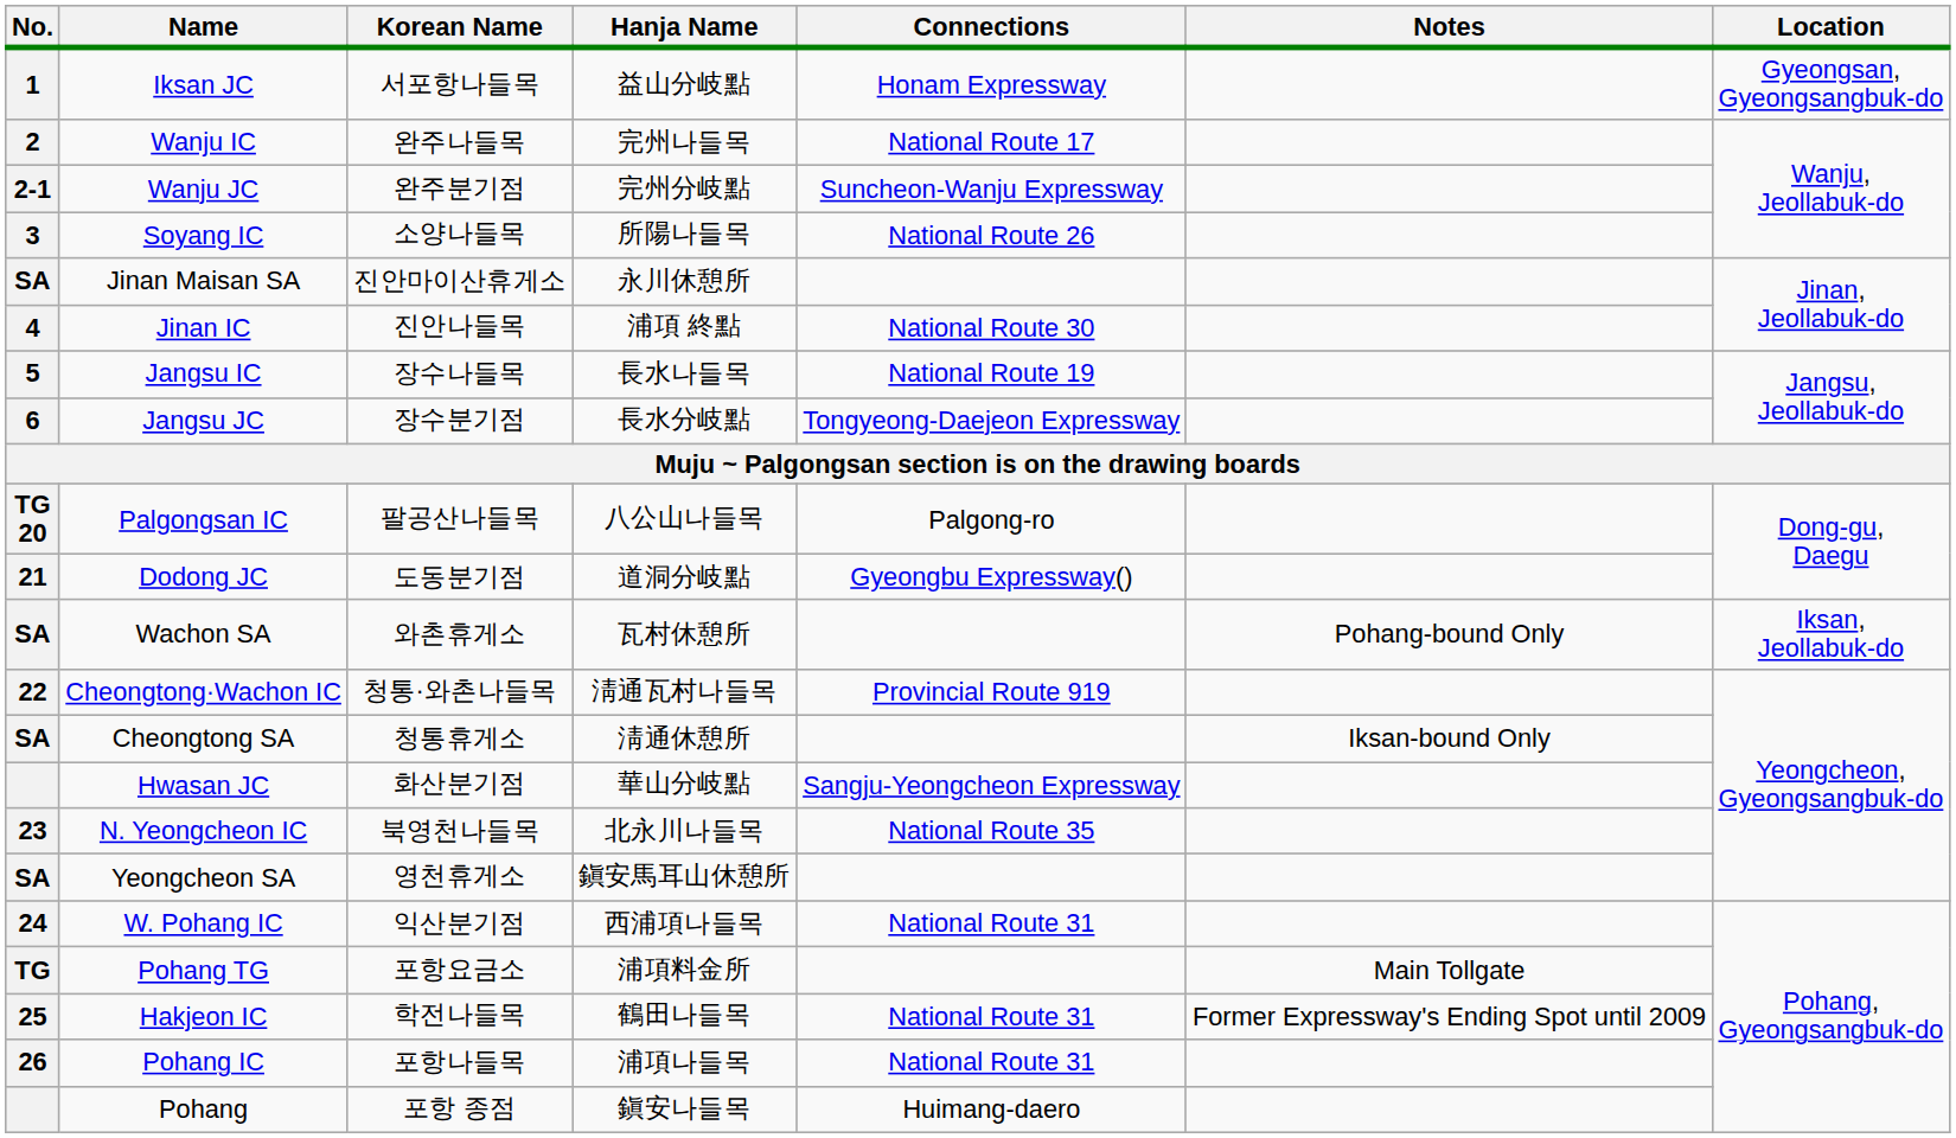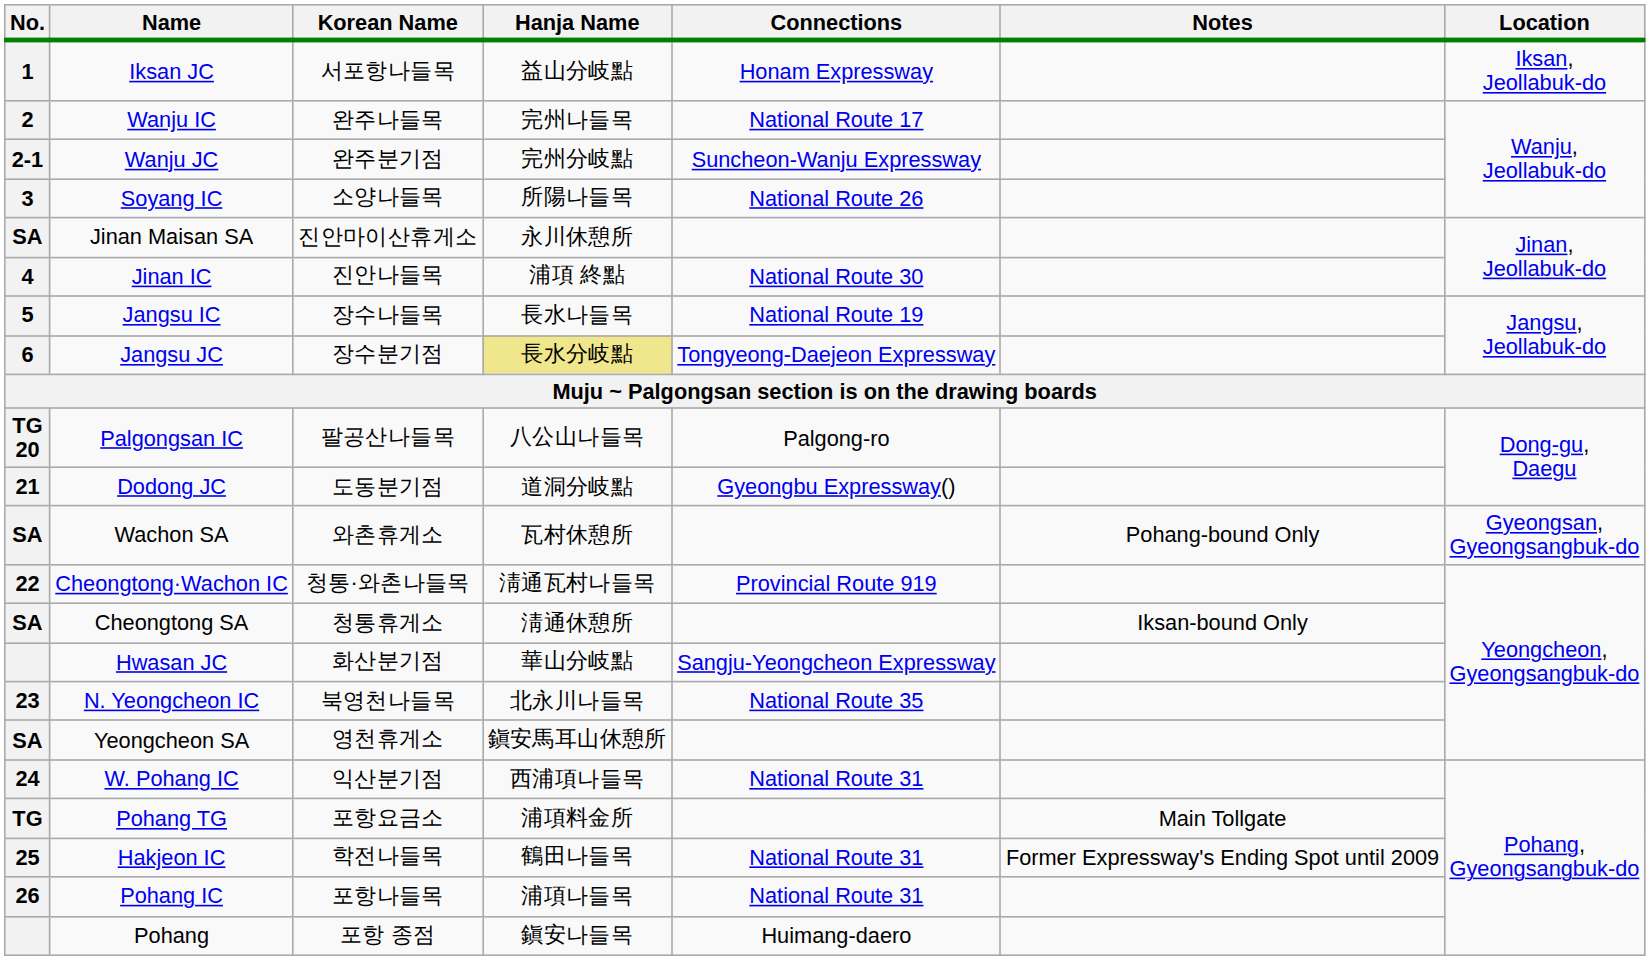 <table class="wikitable" style="font-size: 85%; text-align: center;">
 <tr style="border-bottom:solid 0.25em green;">
 <th>No.</th>
 <th>Name</th>
 <th>Korean Name</th>
 <th>Hanja Name</th>
 <th>Connections</th>
 <th>Notes</th>
 <th>Location</th>
 </tr>
 <tr>
 <th>1</th>
 <td><a href='#'>Iksan JC</a></td>
 <td>서포항나들목</td>
 <td>益山分岐點</td>
 <td> <a href='#'>Honam Expressway</a></td>
 <td></td>
-<td><a href='#'>Gyeongsan</a>,<br> <a href='#'>Gyeongsangbuk-do</a></td>
+<td><a href='#'>Iksan</a>,<br> <a href='#'>Jeollabuk-do</a></td>
 </tr>
 <tr>
 <th>2</th>
 <td><a href='#'>Wanju IC</a></td>
 <td>완주나들목</td>
 <td>完州나들목</td>
 <td> <a href='#'>National Route 17</a></td>
 <td></td>
 <td rowspan="3"><a href='#'>Wanju</a>,<br> <a href='#'>Jeollabuk-do</a></td>
 </tr>
 <tr>
 <th>2-1</th>
 <td><a href='#'>Wanju JC</a></td>
 <td>완주분기점</td>
 <td>完州分岐點</td>
 <td> <a href='#'>Suncheon-Wanju Expressway</a></td>
 <td></td>
 </tr>
 <tr>
 <th>3</th>
 <td><a href='#'>Soyang IC</a></td>
 <td>소양나들목</td>
 <td>所陽나들목</td>
 <td> <a href='#'>National Route 26</a></td>
 <td></td>
 </tr>
 <tr>
 <th>SA</th>
 <td>Jinan Maisan SA</td>
 <td>진안마이산휴게소</td>
 <td>永川休憩所</td>
 <td></td>
 <td></td>
 <td rowspan="2"><a href='#'>Jinan</a>,<br> <a href='#'>Jeollabuk-do</a></td>
 </tr>
 <tr>
 <th>4</th>
 <td><a href='#'>Jinan IC</a></td>
 <td>진안나들목</td>
 <td>浦項 終點</td>
 <td> <a href='#'>National Route 30</a></td>
 <td></td>
 </tr>
 <tr>
 <th>5</th>
 <td><a href='#'>Jangsu IC</a></td>
 <td>장수나들목</td>
 <td>長水나들목</td>
 <td> <a href='#'>National Route 19</a></td>
 <td></td>
 <td rowspan="2"><a href='#'>Jangsu</a>,<br> <a href='#'>Jeollabuk-do</a></td>
 </tr>
 <tr>
 <th>6</th>
 <td><a href='#'>Jangsu JC</a></td>
 <td>장수분기점</td>
-<td>長水分岐點</td>
+<td style="background: khaki;">長水分岐點</td>
 <td> <a href='#'>Tongyeong-Daejeon Expressway</a></td>
 <td></td>
 </tr>
 <tr>
 <th colspan="7">Muju ~ Palgongsan section is on the drawing boards</th>
 </tr>
 <tr>
 <th>TG<br>20</th>
 <td><a href='#'>Palgongsan IC</a></td>
 <td>팔공산나들목</td>
 <td>八公山나들목</td>
 <td>Palgong-ro</td>
 <td></td>
 <td rowspan="2"><a href='#'>Dong-gu</a>,<br> <a href='#'>Daegu</a></td>
 </tr>
 <tr>
 <th>21</th>
 <td><a href='#'>Dodong JC</a></td>
 <td>도동분기점</td>
 <td>道洞分岐點</td>
 <td> <a href='#'>Gyeongbu Expressway</a>()</td>
 <td></td>
 </tr>
 <tr>
 <th>SA</th>
 <td>Wachon SA</td>
 <td>와촌휴게소</td>
 <td>瓦村休憩所</td>
 <td></td>
 <td>Pohang-bound Only</td>
-<td><a href='#'>Iksan</a>,<br> <a href='#'>Jeollabuk-do</a></td>
+<td><a href='#'>Gyeongsan</a>,<br> <a href='#'>Gyeongsangbuk-do</a></td>
 </tr>
 <tr>
 <th>22</th>
 <td><a href='#'>Cheongtong·Wachon IC</a></td>
 <td>청통·와촌나들목</td>
 <td>淸通瓦村나들목</td>
 <td><a href='#'>Provincial Route 919</a></td>
 <td></td>
 <td rowspan="5"><a href='#'>Yeongcheon</a>,<br> <a href='#'>Gyeongsangbuk-do</a></td>
 </tr>
 <tr>
 <th>SA</th>
 <td>Cheongtong SA</td>
 <td>청통휴게소</td>
 <td>淸通休憩所</td>
 <td></td>
 <td>Iksan-bound Only</td>
 </tr>
 <tr>
 <th></th>
 <td><a href='#'>Hwasan JC</a></td>
 <td>화산분기점</td>
 <td>華山分岐點</td>
 <td> <a href='#'>Sangju-Yeongcheon Expressway</a></td>
 <td></td>
 </tr>
 <tr>
 <th>23</th>
 <td><a href='#'>N. Yeongcheon IC</a></td>
 <td>북영천나들목</td>
 <td>北永川나들목</td>
 <td> <a href='#'>National Route 35</a></td>
 <td></td>
 </tr>
 <tr>
 <th>SA</th>
 <td>Yeongcheon SA</td>
 <td>영천휴게소</td>
 <td>鎭安馬耳山休憩所</td>
 <td></td>
 <td></td>
 </tr>
 <tr>
 <th>24</th>
 <td><a href='#'>W. Pohang IC</a></td>
 <td>익산분기점</td>
 <td>西浦項나들목</td>
 <td> <a href='#'>National Route 31</a></td>
 <td></td>
 <td rowspan="6"><a href='#'>Pohang</a>,<br> <a href='#'>Gyeongsangbuk-do</a></td>
 </tr>
 <tr>
 <th>TG</th>
 <td><a href='#'>Pohang TG</a></td>
 <td>포항요금소</td>
 <td>浦項料金所</td>
 <td></td>
 <td>Main Tollgate</td>
 </tr>
 <tr>
 <th>25</th>
 <td><a href='#'>Hakjeon IC</a></td>
 <td>학전나들목</td>
 <td>鶴田나들목</td>
 <td> <a href='#'>National Route 31</a></td>
 <td>Former Expressway's Ending Spot until 2009</td>
 </tr>
 <tr>
 <th>26</th>
 <td><a href='#'>Pohang IC</a></td>
 <td>포항나들목</td>
 <td>浦項나들목</td>
 <td> <a href='#'>National Route 31</a></td>
 <td></td>
 </tr>
 <tr>
 <th></th>
 <td>Pohang</td>
 <td>포항 종점</td>
 <td>鎭安나들목</td>
 <td>Huimang-daero</td>
 <td></td>
 </tr>
 </table>
